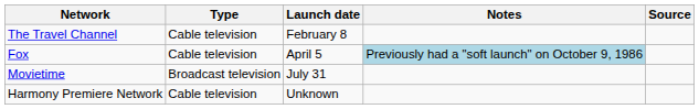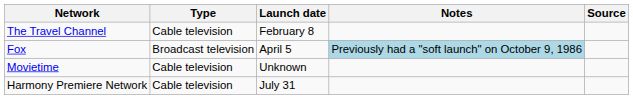 <table class="wikitable sortable">
 <tr>
 <th>Network</th>
 <th>Type</th>
 <th>Launch date</th>
 <th>Notes</th>
 <th>Source</th>
 </tr>
 <tr>
 <td><a href='#'>The Travel Channel</a></td>
 <td>Cable television</td>
 <td>February 8</td>
 <td></td>
 <td></td>
 </tr>
 <tr>
 <td><a href='#'>Fox</a></td>
-<td>Cable television</td>
+<td>Broadcast television</td>
 <td>April 5</td>
 <td style="background: lightblue;">Previously had a "soft launch" on October 9, 1986</td>
 <td></td>
 </tr>
 <tr>
 <td><a href='#'>Movietime</a></td>
-<td>Broadcast television</td>
-<td>July 31</td>
+<td>Cable television</td>
+<td>Unknown</td>
 <td></td>
 <td></td>
 </tr>
 <tr>
 <td>Harmony Premiere Network</td>
 <td>Cable television</td>
-<td>Unknown</td>
+<td>July 31</td>
 <td></td>
 <td></td>
 </tr>
 </table>
